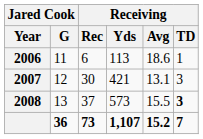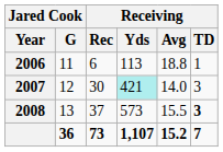 <table class="wikitable sortable">
 <tr>
 <th colspan="2">Jared Cook</th>
 <th colspan="4">Receiving</th>
 </tr>
 <tr>
 <th>Year</th>
 <th>G</th>
 <th>Rec</th>
 <th>Yds</th>
 <th>Avg</th>
 <th>TD</th>
 </tr>
 <tr>
 <th>2006</th>
 <td>11</td>
 <td>6</td>
 <td>113</td>
-<td>18.6</td>
+<td>18.8</td>
 <td>1</td>
 </tr>
 <tr>
 <th>2007</th>
 <td>12</td>
 <td>30</td>
-<td>421</td>
-<td>13.1</td>
+<td style="background: paleturquoise;">421</td>
+<td>14.0</td>
 <td>3</td>
 </tr>
 <tr>
 <th>2008</th>
 <td>13</td>
 <td>37</td>
 <td>573</td>
 <td>15.5</td>
 <td><strong>3</strong></td>
 </tr>
 <tr>
 <th></th>
 <td><strong>36</strong></td>
 <td><strong>73</strong></td>
 <td><strong>1,107</strong></td>
 <td><strong>15.2</strong></td>
 <td><strong>7</strong></td>
 </tr>
 </table>
